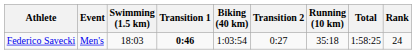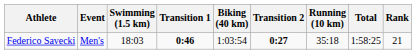 <table class=wikitable style=font-size:90%;text-align:center>
 <tr>
 <th>Athlete</th>
 <th>Event</th>
 <th>Swimming<br><span>(1.5 km)</span></th>
 <th>Transition 1</th>
 <th>Biking<br><span>(40 km)</span></th>
 <th>Transition 2</th>
 <th>Running<br><span>(10 km)</span></th>
 <th>Total</th>
 <th>Rank</th>
 </tr>
 <tr>
 <td style="text-align:left"><a href='#'>Federico Savecki</a></td>
 <td style="text-align:left"><a href='#'>Men's</a></td>
 <td>18:03</td>
 <td><strong>0:46</strong></td>
 <td>1:03:54</td>
-<td>0:27</td>
+<td><strong>0:27</strong></td>
 <td>35:18</td>
 <td>1:58:25</td>
-<td>24</td>
+<td>21</td>
 </tr>
 </table>
